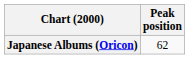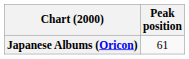 <table class="wikitable plainrowheaders" style="text-align:center">
 <tr>
 <th scope="col">Chart (2000)</th>
 <th scope="col">Peak<br> position</th>
 </tr>
 <tr>
 <th scope="row">Japanese Albums (<a href='#'>Oricon</a>)</th>
-<td>62</td>
+<td>61</td>
 </tr>
 </table>
